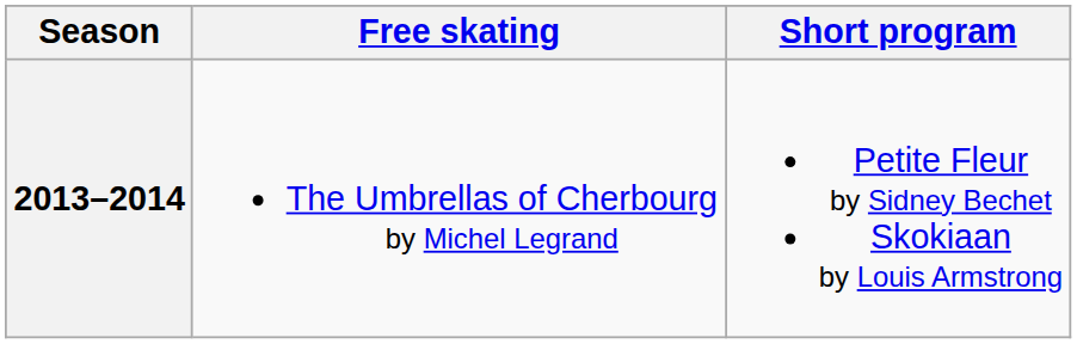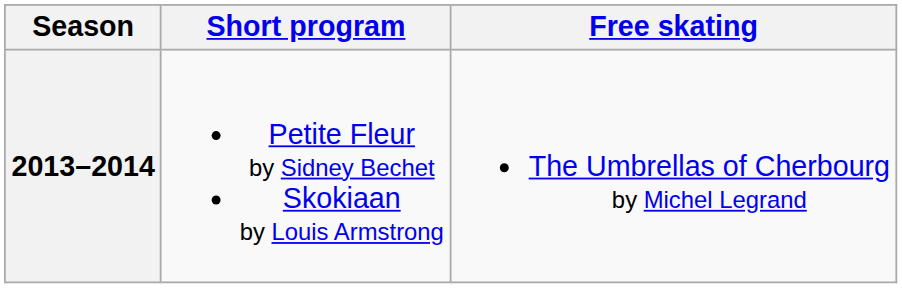 <table class="wikitable" style="text-align:center">
 <tr>
 <th>Season</th>
+<th><a href='#'>Short program</a></th>
 <th><a href='#'>Free skating</a></th>
-<th><a href='#'>Short program</a></th>
 </tr>
 <tr>
 <th>2013–2014 <br> </th>
+<td><br><ul><li><a href='#'>Petite Fleur</a> <br><small> by <a href='#'>Sidney Bechet</a> </small></li><li><a href='#'>Skokiaan</a> <br><small> by <a href='#'>Louis Armstrong</a> </small></li></ul></td>
 <td><br><ul><li><a href='#'>The Umbrellas of Cherbourg</a> <br><small> by <a href='#'>Michel Legrand</a> </small></li></ul></td>
-<td><br><ul><li><a href='#'>Petite Fleur</a> <br><small> by <a href='#'>Sidney Bechet</a> </small></li><li><a href='#'>Skokiaan</a> <br><small> by <a href='#'>Louis Armstrong</a> </small></li></ul></td>
 </tr>
 </table>
